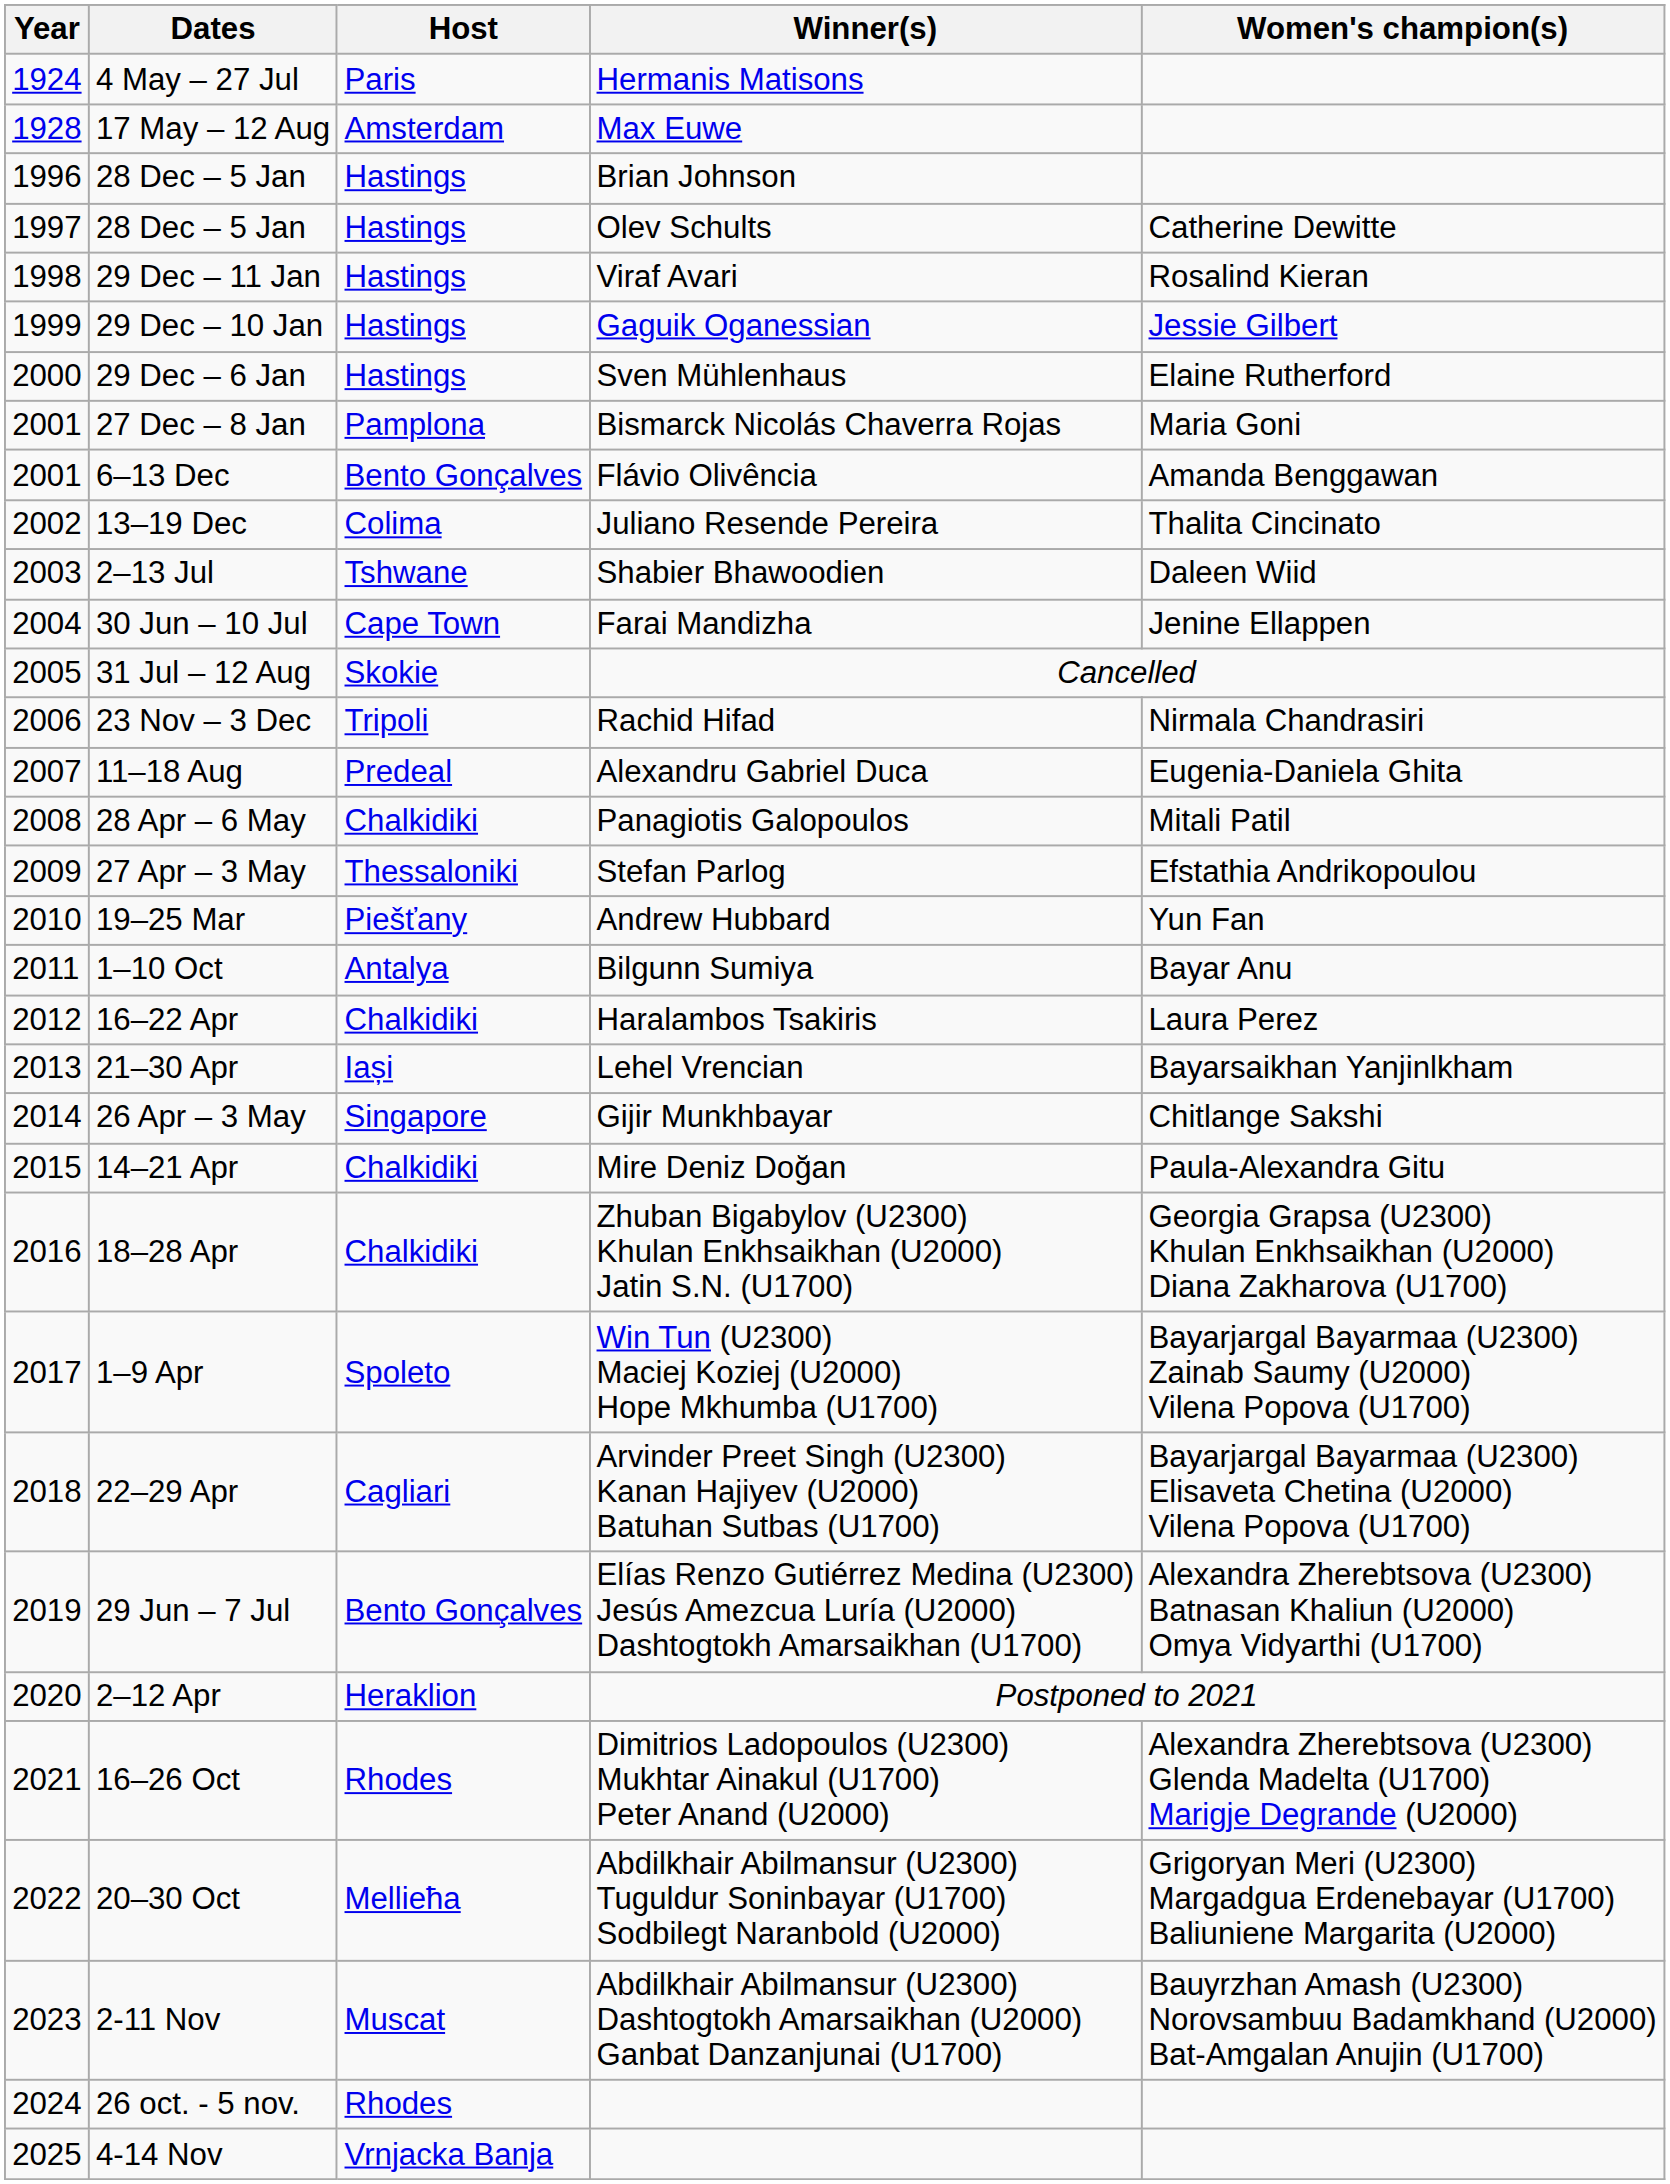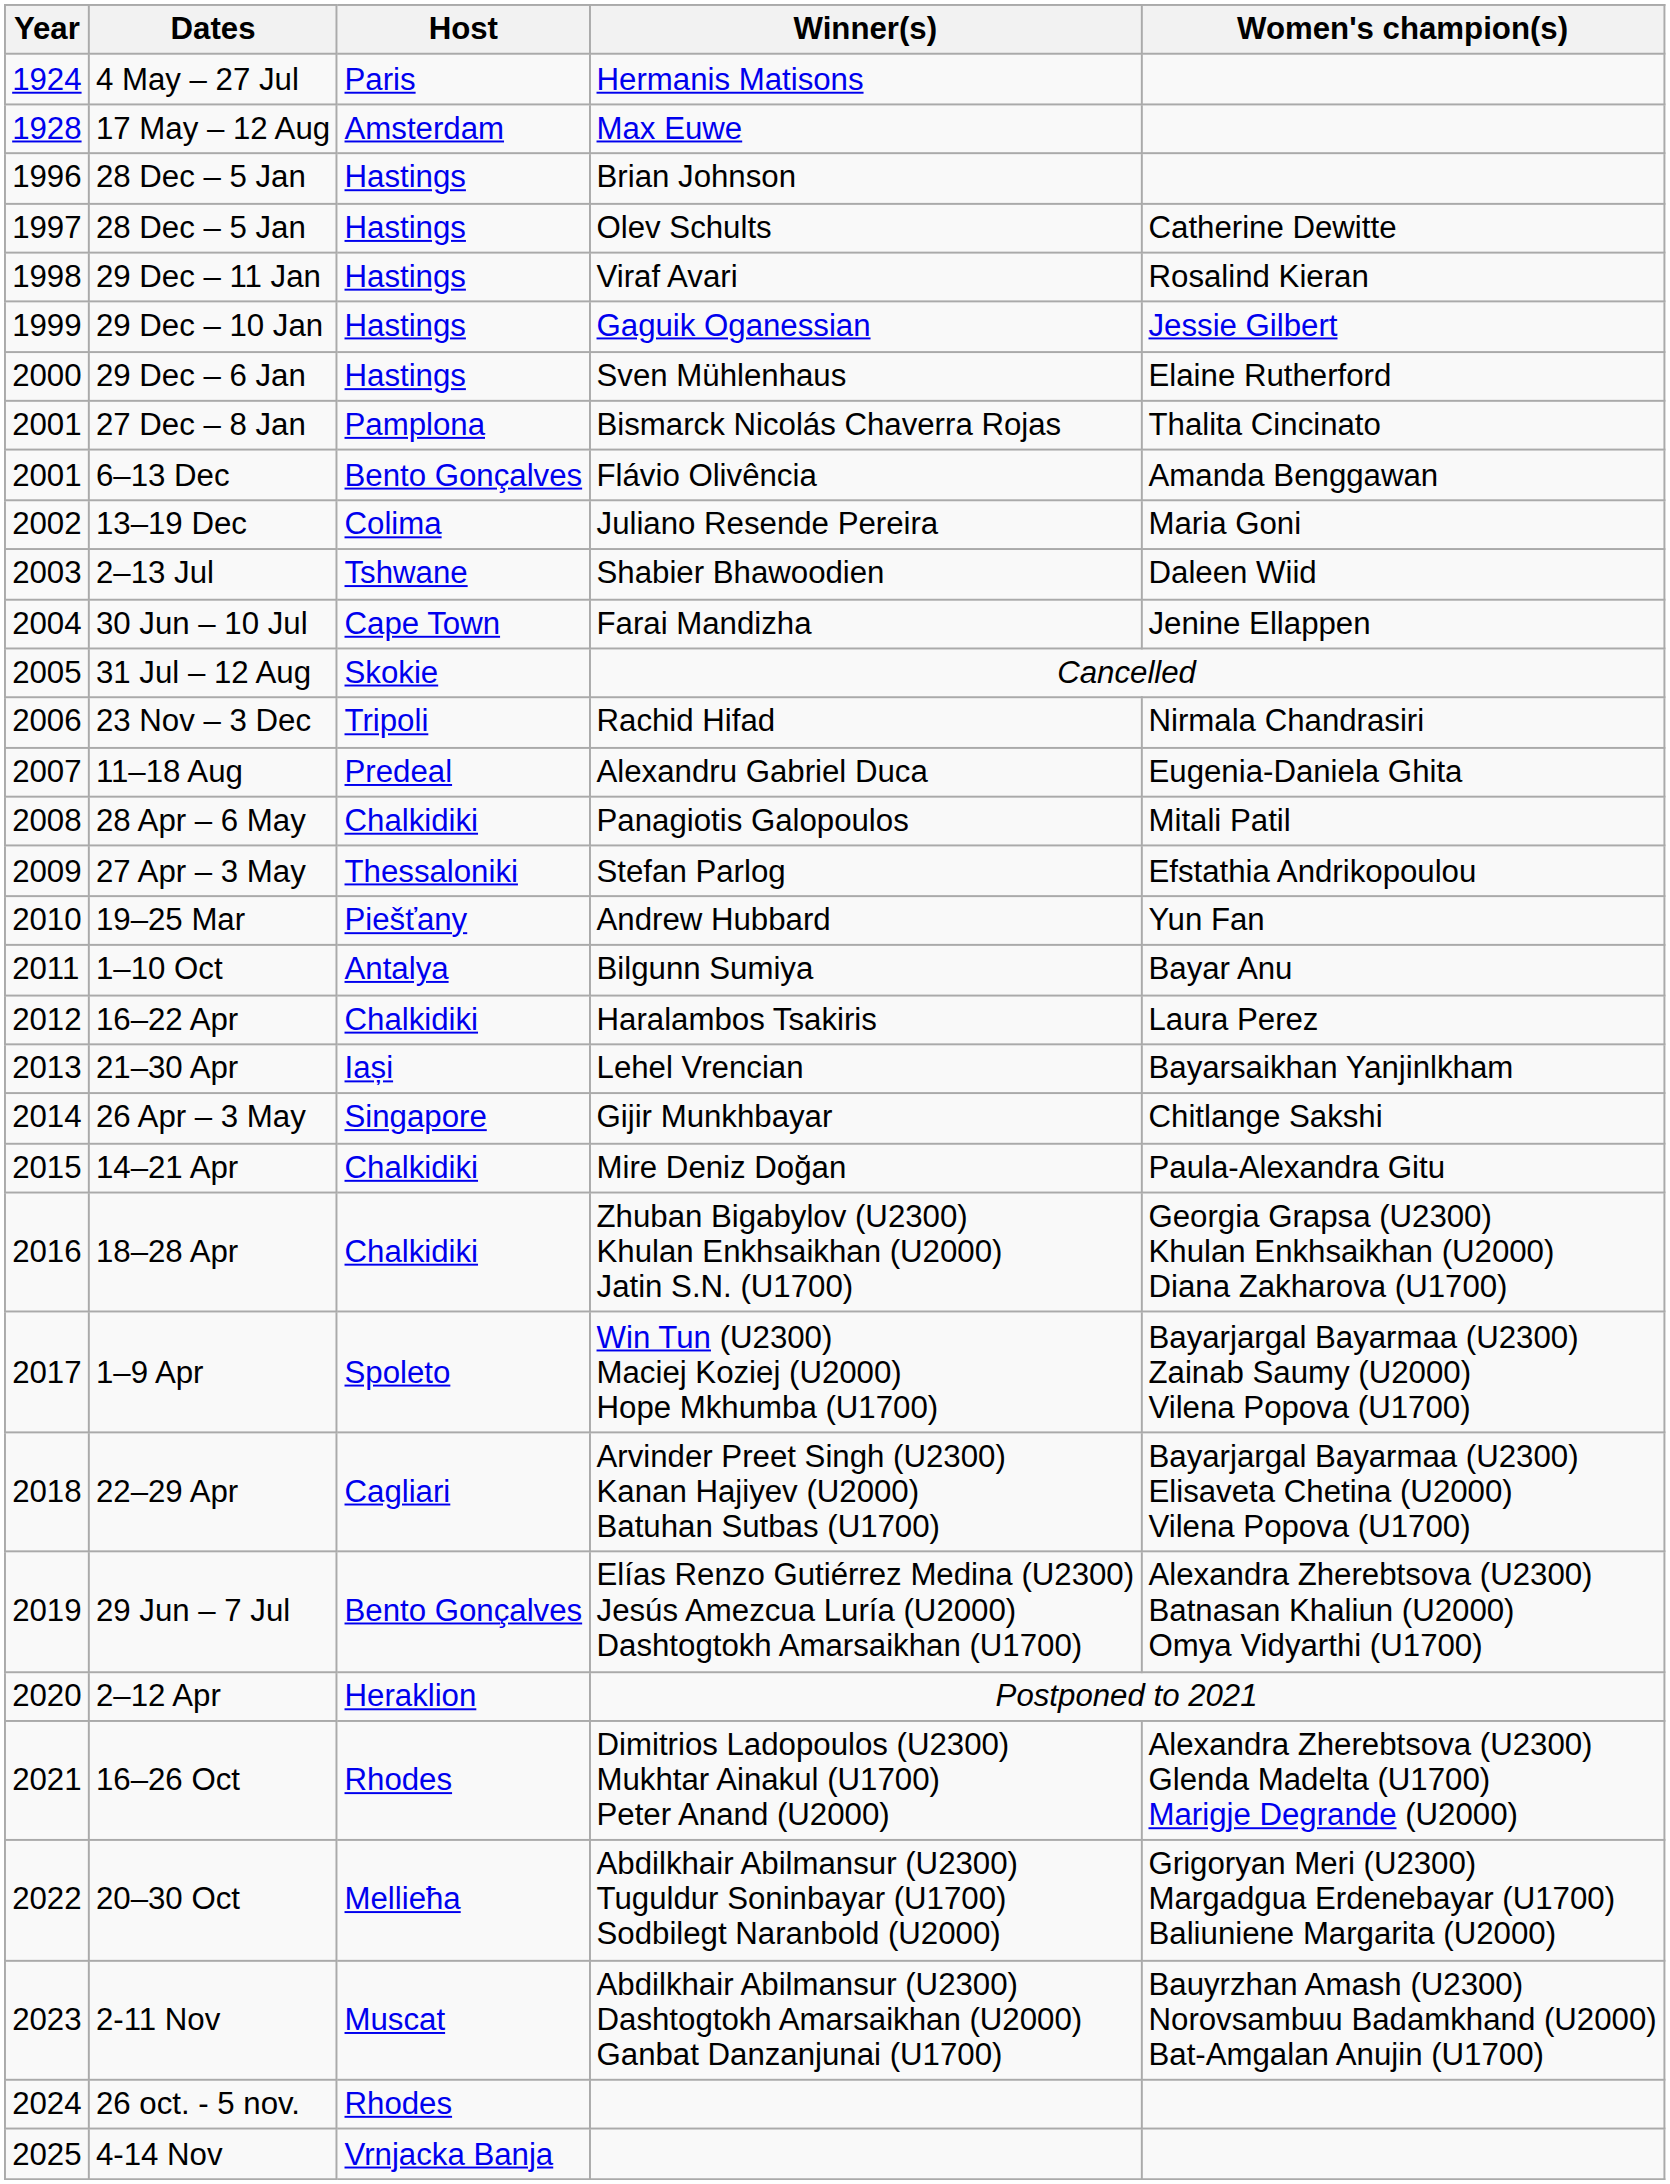 <table class="wikitable">
 <tr>
 <th>Year</th>
 <th>Dates</th>
 <th>Host</th>
 <th>Winner(s)</th>
 <th>Women's champion(s)</th>
 </tr>
 <tr>
 <td><a href='#'>1924</a></td>
 <td>4 May – 27 Jul</td>
 <td> <a href='#'>Paris</a></td>
 <td> <a href='#'>Hermanis Matisons</a></td>
 <td></td>
 </tr>
 <tr>
 <td><a href='#'>1928</a></td>
 <td>17 May – 12 Aug</td>
 <td> <a href='#'>Amsterdam</a></td>
 <td> <a href='#'>Max Euwe</a></td>
 <td></td>
 </tr>
 <tr>
 <td>1996</td>
 <td>28 Dec – 5 Jan</td>
 <td> <a href='#'>Hastings</a></td>
 <td> Brian Johnson</td>
 <td></td>
 </tr>
 <tr>
 <td>1997</td>
 <td>28 Dec – 5 Jan</td>
 <td> <a href='#'>Hastings</a></td>
 <td> Olev Schults</td>
 <td> Catherine Dewitte</td>
 </tr>
 <tr>
 <td>1998</td>
 <td>29 Dec – 11 Jan</td>
 <td> <a href='#'>Hastings</a></td>
 <td> Viraf Avari</td>
 <td> Rosalind Kieran</td>
 </tr>
 <tr>
 <td>1999</td>
 <td>29 Dec – 10 Jan</td>
 <td> <a href='#'>Hastings</a></td>
 <td> <a href='#'>Gaguik Oganessian</a></td>
 <td> <a href='#'>Jessie Gilbert</a></td>
 </tr>
 <tr>
 <td>2000</td>
 <td>29 Dec – 6 Jan</td>
 <td> <a href='#'>Hastings</a></td>
 <td> Sven Mühlenhaus</td>
 <td> Elaine Rutherford</td>
 </tr>
 <tr>
 <td>2001</td>
 <td>27 Dec – 8 Jan</td>
 <td> <a href='#'>Pamplona</a></td>
 <td> Bismarck Nicolás Chaverra Rojas</td>
-<td> Maria Goni</td>
+<td> Thalita Cincinato</td>
 </tr>
 <tr>
 <td>2001</td>
 <td>6–13 Dec</td>
 <td> <a href='#'>Bento Gonçalves</a></td>
 <td> Flávio Olivência</td>
 <td> Amanda Benggawan</td>
 </tr>
 <tr>
 <td>2002</td>
 <td>13–19 Dec</td>
 <td> <a href='#'>Colima</a></td>
 <td> Juliano Resende Pereira</td>
-<td> Thalita Cincinato</td>
+<td> Maria Goni</td>
 </tr>
 <tr>
 <td>2003</td>
 <td>2–13 Jul</td>
 <td> <a href='#'>Tshwane</a></td>
 <td> Shabier Bhawoodien</td>
 <td> Daleen Wiid</td>
 </tr>
 <tr>
 <td>2004</td>
 <td>30 Jun – 10 Jul</td>
 <td> <a href='#'>Cape Town</a></td>
 <td> Farai Mandizha</td>
 <td> Jenine Ellappen</td>
 </tr>
 <tr>
 <td>2005</td>
 <td>31 Jul – 12 Aug</td>
 <td> <a href='#'>Skokie</a></td>
 <td colspan=2 align="center"><em>Cancelled</em></td>
 </tr>
 <tr>
 <td>2006</td>
 <td>23 Nov – 3 Dec</td>
 <td> <a href='#'>Tripoli</a></td>
 <td> Rachid Hifad</td>
 <td> Nirmala Chandrasiri</td>
 </tr>
 <tr>
 <td>2007</td>
 <td>11–18 Aug</td>
 <td> <a href='#'>Predeal</a></td>
 <td> Alexandru Gabriel Duca</td>
 <td> Eugenia-Daniela Ghita</td>
 </tr>
 <tr>
 <td>2008</td>
 <td>28 Apr – 6 May</td>
 <td> <a href='#'>Chalkidiki</a></td>
 <td> Panagiotis Galopoulos</td>
 <td> Mitali Patil</td>
 </tr>
 <tr>
 <td>2009</td>
 <td>27 Apr – 3 May</td>
 <td> <a href='#'>Thessaloniki</a></td>
 <td> Stefan Parlog</td>
 <td> Efstathia Andrikopoulou</td>
 </tr>
 <tr>
 <td>2010</td>
 <td>19–25 Mar</td>
 <td> <a href='#'>Piešťany</a></td>
 <td> Andrew Hubbard</td>
 <td> Yun Fan</td>
 </tr>
 <tr>
 <td>2011</td>
 <td>1–10 Oct</td>
 <td> <a href='#'>Antalya</a></td>
 <td> Bilgunn Sumiya</td>
 <td> Bayar Anu</td>
 </tr>
 <tr>
 <td>2012</td>
 <td>16–22 Apr</td>
 <td> <a href='#'>Chalkidiki</a></td>
 <td> Haralambos Tsakiris</td>
 <td> Laura Perez</td>
 </tr>
 <tr>
 <td>2013</td>
 <td>21–30 Apr</td>
 <td> <a href='#'>Iași</a></td>
 <td> Lehel Vrencian</td>
 <td> Bayarsaikhan Yanjinlkham</td>
 </tr>
 <tr>
 <td>2014</td>
 <td>26 Apr – 3 May</td>
 <td> <a href='#'>Singapore</a></td>
 <td> Gijir Munkhbayar</td>
 <td> Chitlange Sakshi</td>
 </tr>
 <tr>
 <td>2015</td>
 <td>14–21 Apr</td>
 <td> <a href='#'>Chalkidiki</a></td>
 <td> Mire Deniz Doğan</td>
 <td> Paula-Alexandra Gitu</td>
 </tr>
 <tr>
 <td>2016</td>
 <td>18–28 Apr</td>
 <td> <a href='#'>Chalkidiki</a></td>
 <td> Zhuban Bigabylov (U2300)<br> Khulan Enkhsaikhan (U2000)<br> Jatin S.N. (U1700)</td>
 <td> Georgia Grapsa (U2300)<br> Khulan Enkhsaikhan (U2000)<br> Diana Zakharova (U1700)</td>
 </tr>
 <tr>
 <td>2017</td>
 <td>1–9 Apr</td>
 <td> <a href='#'>Spoleto</a></td>
 <td> <a href='#'>Win Tun</a> (U2300)<br> Maciej Koziej (U2000)<br> Hope Mkhumba (U1700)</td>
 <td> Bayarjargal Bayarmaa (U2300)<br> Zainab Saumy (U2000)<br> Vilena Popova (U1700)</td>
 </tr>
 <tr>
 <td>2018</td>
 <td>22–29 Apr</td>
 <td> <a href='#'>Cagliari</a></td>
 <td> Arvinder Preet Singh (U2300)<br> Kanan Hajiyev (U2000)<br> Batuhan Sutbas (U1700)</td>
 <td> Bayarjargal Bayarmaa (U2300)<br> Elisaveta Chetina (U2000)<br> Vilena Popova (U1700)</td>
 </tr>
 <tr>
 <td>2019</td>
 <td>29 Jun – 7 Jul</td>
 <td> <a href='#'>Bento Gonçalves</a></td>
 <td> Elías Renzo Gutiérrez Medina (U2300)<br> Jesús Amezcua Luría (U2000)<br> Dashtogtokh Amarsaikhan (U1700)</td>
 <td> Alexandra Zherebtsova (U2300)<br> Batnasan Khaliun (U2000)<br> Omya Vidyarthi (U1700)</td>
 </tr>
 <tr>
 <td>2020</td>
 <td>2–12 Apr</td>
 <td> <a href='#'>Heraklion</a></td>
 <td colspan=2 align="center"><em>Postponed to 2021</em></td>
 </tr>
 <tr>
 <td>2021</td>
 <td>16–26 Oct</td>
 <td> <a href='#'>Rhodes</a></td>
 <td> Dimitrios Ladopoulos (U2300)<br> Mukhtar Ainakul (U1700)<br> Peter Anand (U2000)</td>
 <td> Alexandra Zherebtsova (U2300)<br> Glenda Madelta (U1700)<br> <a href='#'>Marigje Degrande</a> (U2000)</td>
 </tr>
 <tr>
 <td>2022</td>
 <td>20–30 Oct</td>
 <td> <a href='#'>Mellieħa</a></td>
 <td> Abdilkhair Abilmansur (U2300)<br> Tuguldur Soninbayar (U1700)<br> Sodbilegt Naranbold (U2000)</td>
 <td> Grigoryan Meri (U2300)<br> Margadgua Erdenebayar (U1700)<br> Baliuniene Margarita (U2000)</td>
 </tr>
 <tr>
 <td>2023 </td>
 <td>2-11 Nov</td>
 <td> <a href='#'>Muscat</a></td>
 <td> Abdilkhair Abilmansur (U2300)<br> Dashtogtokh Amarsaikhan (U2000)<br> Ganbat Danzanjunai (U1700)</td>
 <td> Bauyrzhan Amash (U2300)<br> Norovsambuu Badamkhand (U2000)<br> Bat-Amgalan Anujin (U1700)</td>
 </tr>
 <tr>
 <td>2024</td>
 <td>26 oct. - 5 nov.</td>
 <td> <a href='#'>Rhodes</a></td>
 <td></td>
 <td></td>
 </tr>
 <tr>
 <td>2025</td>
 <td>4-14 Nov</td>
 <td> <a href='#'>Vrnjacka Banja</a></td>
 <td></td>
 <td></td>
 </tr>
 </table>
